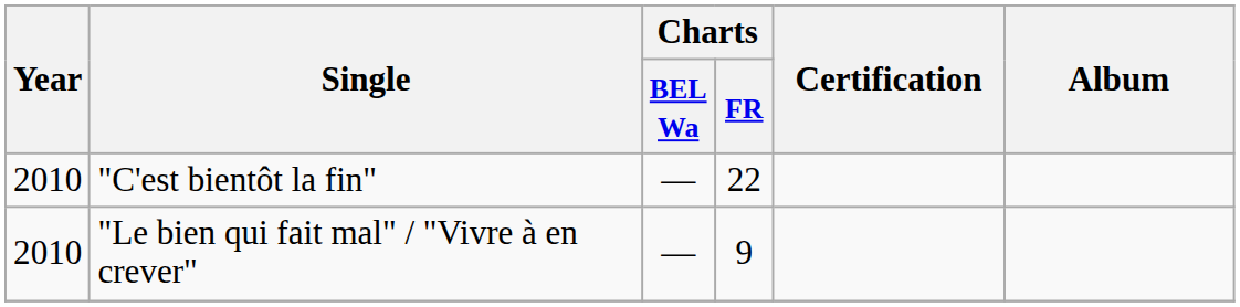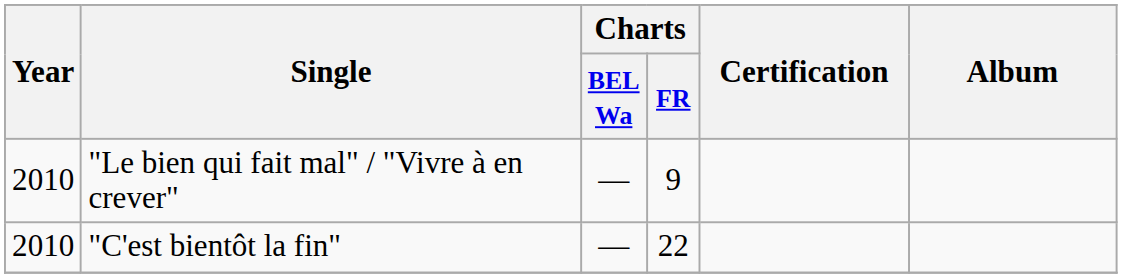 <table class="wikitable">
 <tr>
 <th align="center" rowspan="2">Year</th>
 <th align="center" rowspan="2" width="250">Single</th>
 <th align="center" colspan="2">Charts</th>
 <th align="center" rowspan="2" width="100">Certification</th>
 <th align="center" rowspan="2" width="100">Album</th>
 </tr>
 <tr>
 <th width="20"><small><a href='#'>BEL <br>Wa</a></small><br></th>
 <th width="20"><small><a href='#'>FR</a></small><br></th>
 </tr>
 <tr>
 <td align="center">2010</td>
+<td>"Le bien qui fait mal" / "Vivre à en crever"</td>
+<td align="center">—</td>
+<td align="center">9</td>
+<td align="center"></td>
+<td align="center"></td>
+</tr>
+<tr>
+<td align="center">2010</td>
 <td>"C'est bientôt la fin"</td>
 <td align="center">—</td>
 <td align="center">22</td>
 <td align="center"></td>
 <td align="center"></td>
 </tr>
 <tr>
-<td align="center">2010</td>
-<td>"Le bien qui fait mal" / "Vivre à en crever"</td>
-<td align="center">—</td>
-<td align="center">9</td>
-<td align="center"></td>
-<td align="center"></td>
-</tr>
-<tr>
 </tr>
 </table>
